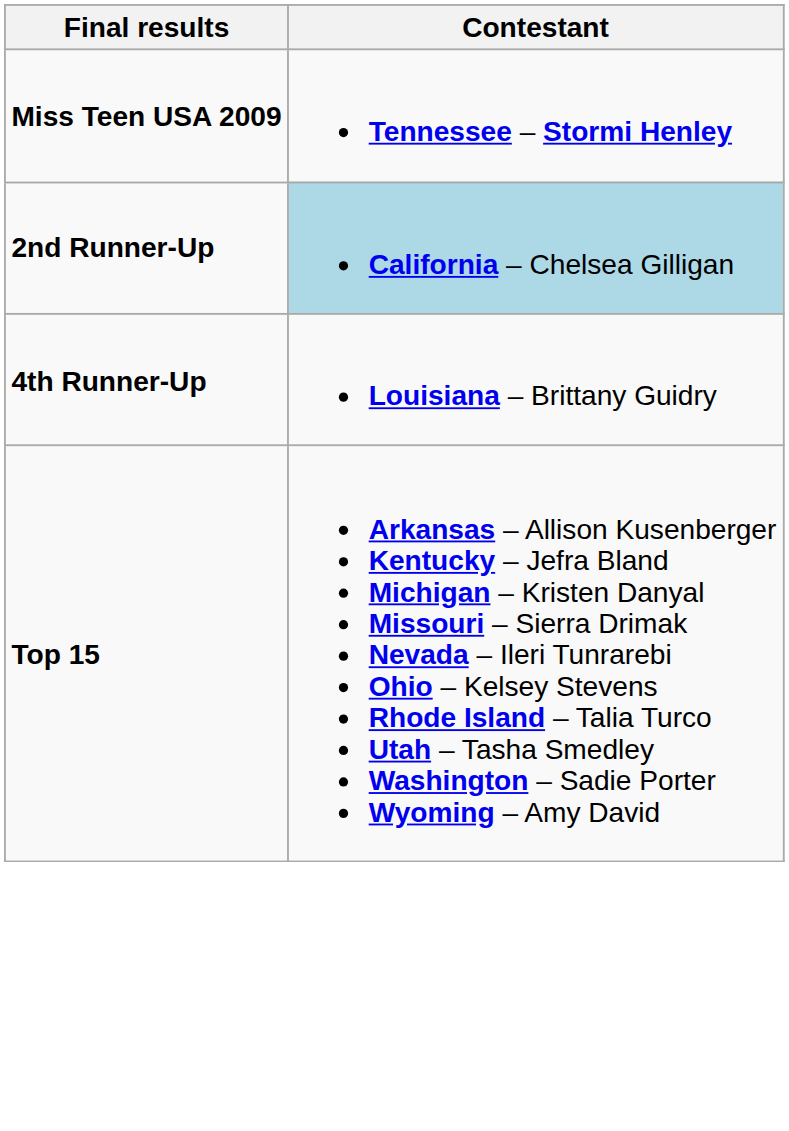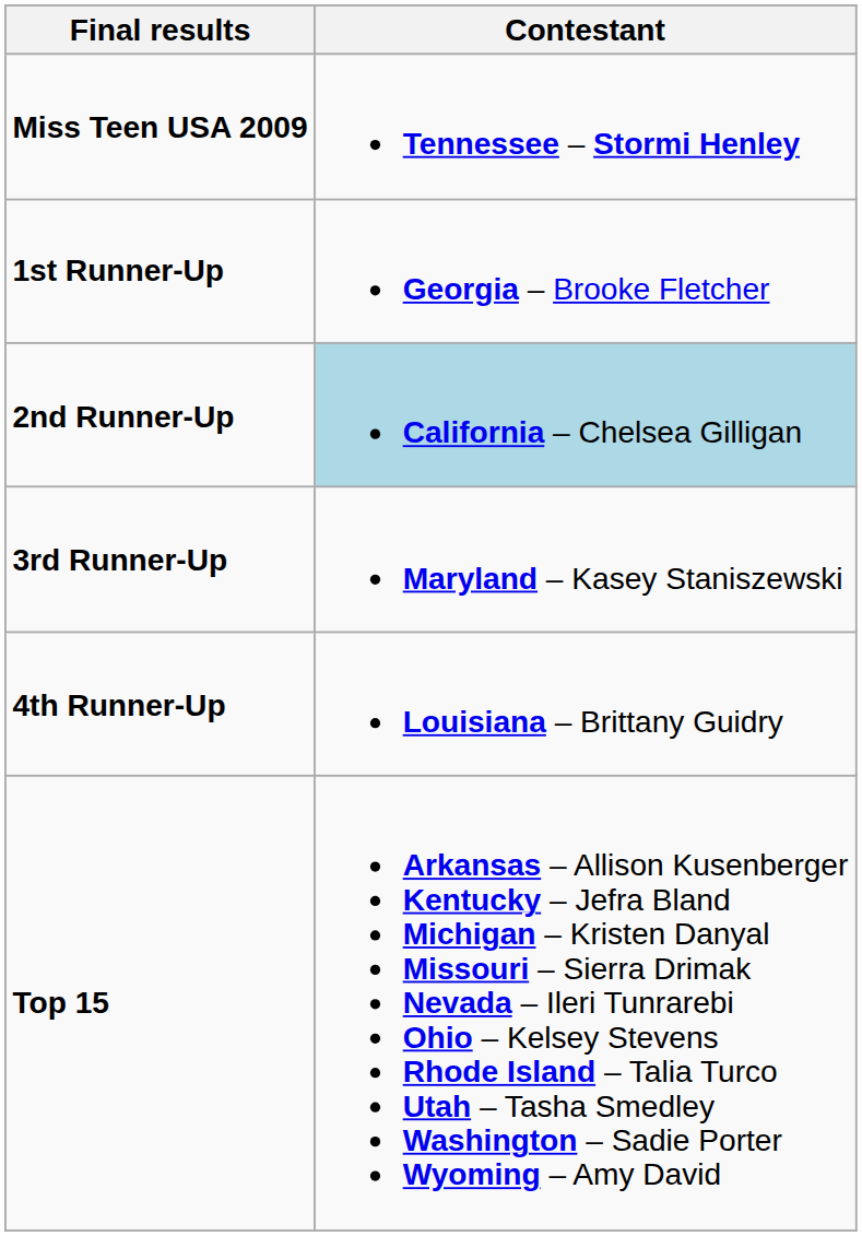 <table class="wikitable sortable" style="font-size:95%;">
 <tr>
 <th>Final results</th>
 <th>Contestant</th>
 </tr>
 <tr>
 <td><strong>Miss Teen USA 2009</strong></td>
 <td><br><ul><li><strong> <a href='#'>Tennessee</a></strong> – <strong><a href='#'>Stormi Henley</a></strong></li></ul></td>
 </tr>
 <tr>
+<td><strong>1st Runner-Up</strong></td>
+<td><br><ul><li><strong> <a href='#'>Georgia</a></strong> – <a href='#'>Brooke Fletcher</a></li></ul></td>
+</tr>
+<tr>
 <td><strong>2nd Runner-Up</strong></td>
 <td style="background: lightblue;"><br><ul><li><strong> <a href='#'>California</a></strong> – Chelsea Gilligan</li></ul></td>
+</tr>
+<tr>
+<td><strong>3rd Runner-Up</strong></td>
+<td><br><ul><li><strong> <a href='#'>Maryland</a></strong> – Kasey Staniszewski</li></ul></td>
 </tr>
 <tr>
 <td><strong>4th Runner-Up</strong></td>
 <td><br><ul><li><strong> <a href='#'>Louisiana</a></strong> – Brittany Guidry</li></ul></td>
 </tr>
 <tr>
 <td><strong>Top 15</strong></td>
 <td><br><ul><li><strong> <a href='#'>Arkansas</a></strong> – Allison Kusenberger</li><li><strong> <a href='#'>Kentucky</a></strong> – Jefra Bland</li><li><strong> <a href='#'>Michigan</a></strong> – Kristen Danyal</li><li><strong> <a href='#'>Missouri</a></strong> – Sierra Drimak</li><li><strong> <a href='#'>Nevada</a></strong> – Ileri Tunrarebi</li><li><strong> <a href='#'>Ohio</a></strong> – Kelsey Stevens</li><li><strong> <a href='#'>Rhode Island</a></strong> – Talia Turco</li><li><strong> <a href='#'>Utah</a></strong> – Tasha Smedley</li><li><strong> <a href='#'>Washington</a></strong> – Sadie Porter</li><li><strong> <a href='#'>Wyoming</a></strong> – Amy David</li></ul></td>
 </tr>
 </table>
